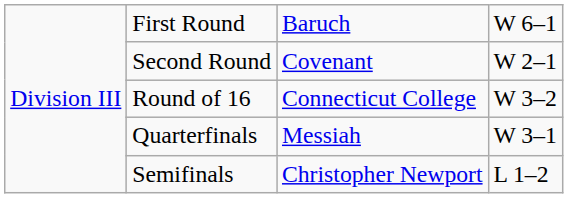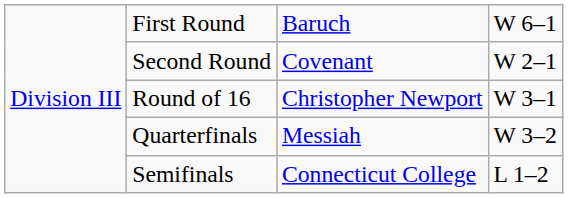 <table class="wikitable">
 <tr>
 <td rowspan="5"><a href='#'>Division III</a></td>
 <td>First Round</td>
 <td><a href='#'>Baruch</a></td>
 <td>W 6–1</td>
 </tr>
 <tr>
 <td>Second Round</td>
 <td><a href='#'>Covenant</a></td>
 <td>W 2–1</td>
 </tr>
 <tr>
 <td>Round of 16</td>
-<td><a href='#'>Connecticut College</a></td>
-<td>W 3–2</td>
+<td><a href='#'>Christopher Newport</a></td>
+<td>W 3–1</td>
 </tr>
 <tr>
 <td>Quarterfinals</td>
 <td><a href='#'>Messiah</a></td>
-<td>W 3–1</td>
+<td>W 3–2</td>
 </tr>
 <tr>
 <td>Semifinals</td>
-<td><a href='#'>Christopher Newport</a></td>
+<td><a href='#'>Connecticut College</a></td>
 <td>L 1–2 </td>
 </tr>
 </table>
